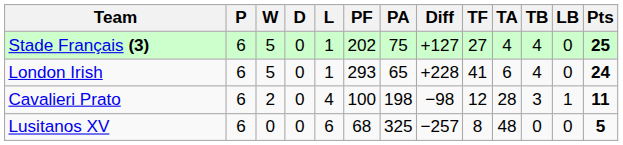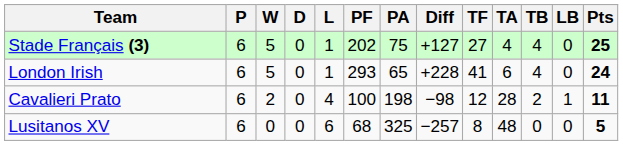 <table class="wikitable" style="text-align:center">
 <tr>
 <th width="200">Team</th>
 <th width="20">P</th>
 <th width="20">W</th>
 <th width="20">D</th>
 <th width="20">L</th>
 <th width="20">PF</th>
 <th width="20">PA</th>
 <th width="20">Diff</th>
 <th width="20">TF</th>
 <th width="20">TA</th>
 <th width="20">TB</th>
 <th width="20">LB</th>
 <th width="20">Pts</th>
 </tr>
 <tr bgcolor="#ccffcc">
 <td align=left> <a href='#'>Stade Français</a> <strong>(3)</strong></td>
 <td>6</td>
 <td>5</td>
 <td>0</td>
 <td>1</td>
 <td>202</td>
 <td>75</td>
 <td>+127</td>
 <td>27</td>
 <td>4</td>
 <td>4</td>
 <td>0</td>
 <td><strong>25</strong></td>
 </tr>
 <tr>
 <td align=left> <a href='#'>London Irish</a></td>
 <td>6</td>
 <td>5</td>
 <td>0</td>
 <td>1</td>
 <td>293</td>
 <td>65</td>
 <td>+228</td>
 <td>41</td>
 <td>6</td>
 <td>4</td>
 <td>0</td>
 <td><strong>24</strong></td>
 </tr>
 <tr>
 <td align=left> <a href='#'>Cavalieri Prato</a></td>
 <td>6</td>
 <td>2</td>
 <td>0</td>
 <td>4</td>
 <td>100</td>
 <td>198</td>
 <td>−98</td>
 <td>12</td>
 <td>28</td>
-<td>3</td>
+<td>2</td>
 <td>1</td>
 <td><strong>11</strong></td>
 </tr>
 <tr>
 <td align=left> <a href='#'>Lusitanos XV</a></td>
 <td>6</td>
 <td>0</td>
 <td>0</td>
 <td>6</td>
 <td>68</td>
 <td>325</td>
 <td>−257</td>
 <td>8</td>
 <td>48</td>
 <td>0</td>
 <td>0</td>
 <td><strong>5</strong></td>
 </tr>
 </table>
